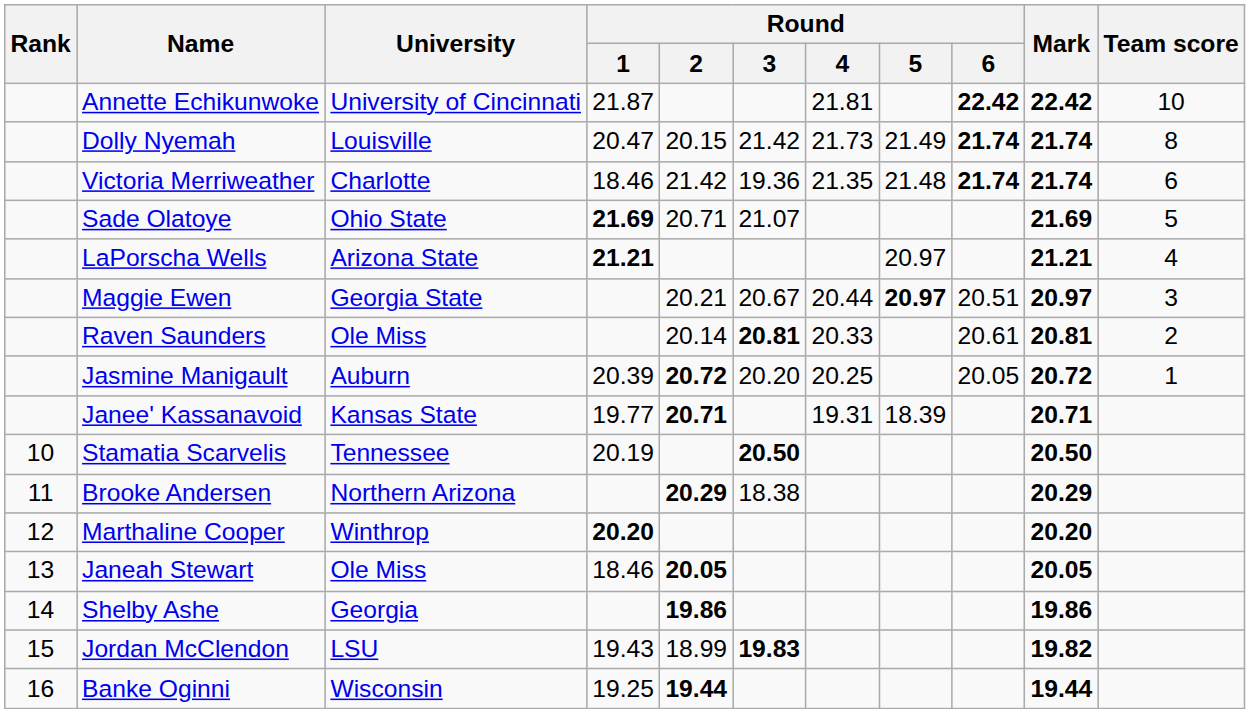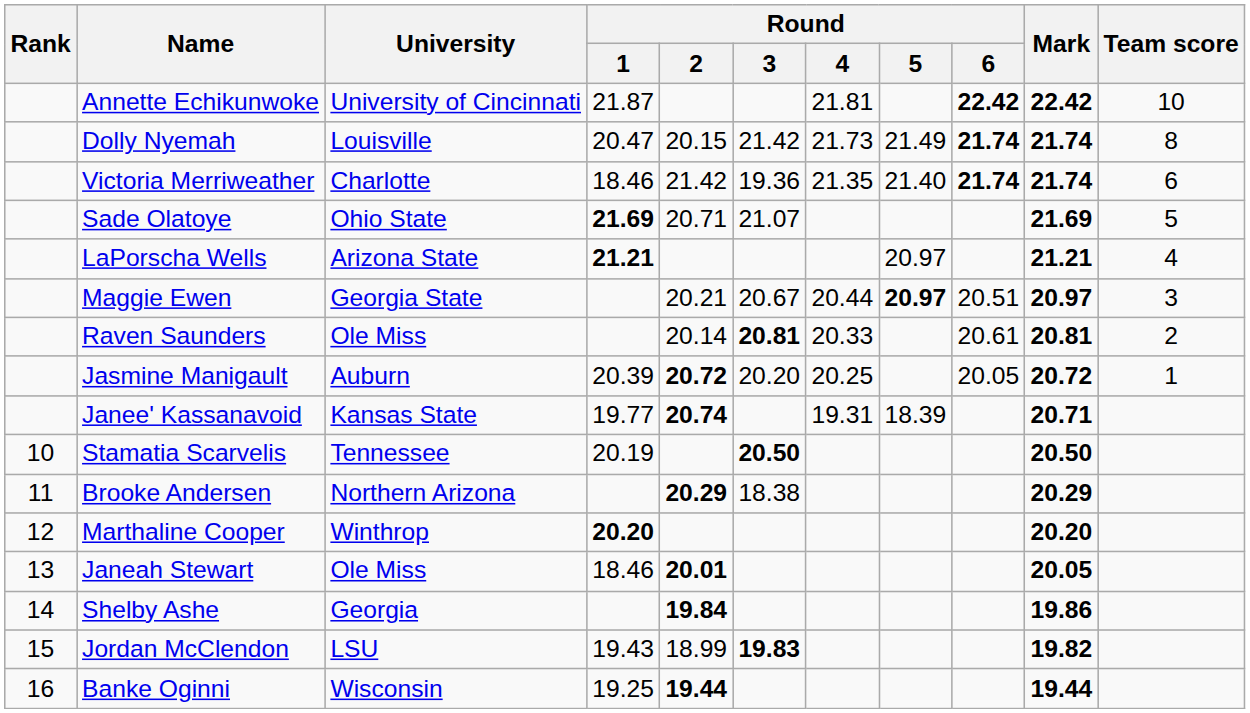 <table class="wikitable sortable" style="text-align:center">
 <tr>
 <th rowspan=2>Rank</th>
 <th rowspan=2>Name</th>
 <th rowspan=2>University</th>
 <th colspan=6>Round</th>
 <th rowspan=2>Mark</th>
 <th rowspan=2>Team score</th>
 </tr>
 <tr>
 <th>1</th>
 <th>2</th>
 <th>3</th>
 <th>4</th>
 <th>5</th>
 <th>6</th>
 </tr>
 <tr>
 <td></td>
 <td align=left><a href='#'>Annette Echikunwoke</a></td>
 <td align=left><a href='#'>University of Cincinnati</a></td>
 <td>21.87</td>
 <td></td>
 <td></td>
 <td>21.81</td>
 <td></td>
 <td><strong>22.42</strong></td>
 <td><strong>22.42</strong></td>
 <td>10</td>
 </tr>
 <tr>
 <td></td>
 <td align=left><a href='#'>Dolly Nyemah</a></td>
 <td align=left><a href='#'>Louisville</a></td>
 <td>20.47</td>
 <td>20.15</td>
 <td>21.42</td>
 <td>21.73</td>
 <td>21.49</td>
 <td><strong>21.74</strong></td>
 <td><strong>21.74</strong></td>
 <td>8</td>
 </tr>
 <tr>
 <td></td>
 <td align=left><a href='#'>Victoria Merriweather</a></td>
 <td align=left><a href='#'>Charlotte</a></td>
 <td>18.46</td>
 <td>21.42</td>
 <td>19.36</td>
 <td>21.35</td>
-<td>21.48</td>
+<td>21.40</td>
 <td><strong>21.74</strong></td>
 <td><strong>21.74</strong></td>
 <td>6</td>
 </tr>
 <tr>
 <td></td>
 <td align=left><a href='#'>Sade Olatoye</a></td>
 <td align=left><a href='#'>Ohio State</a></td>
 <td><strong>21.69</strong></td>
 <td>20.71</td>
 <td>21.07</td>
 <td></td>
 <td></td>
 <td></td>
 <td><strong>21.69</strong></td>
 <td>5</td>
 </tr>
 <tr>
 <td></td>
 <td align=left><a href='#'>LaPorscha Wells</a></td>
 <td align=left><a href='#'>Arizona State</a></td>
 <td><strong>21.21</strong></td>
 <td></td>
 <td></td>
 <td></td>
 <td>20.97</td>
 <td></td>
 <td><strong>21.21</strong></td>
 <td>4</td>
 </tr>
 <tr>
 <td></td>
 <td align=left><a href='#'>Maggie Ewen</a></td>
 <td align=left><a href='#'>Georgia State</a></td>
 <td></td>
 <td>20.21</td>
 <td>20.67</td>
 <td>20.44</td>
 <td><strong>20.97</strong></td>
 <td>20.51</td>
 <td><strong>20.97</strong></td>
 <td>3</td>
 </tr>
 <tr>
 <td></td>
 <td align=left><a href='#'>Raven Saunders</a></td>
 <td align=left><a href='#'>Ole Miss</a></td>
 <td></td>
 <td>20.14</td>
 <td><strong>20.81</strong></td>
 <td>20.33</td>
 <td></td>
 <td>20.61</td>
 <td><strong>20.81</strong></td>
 <td>2</td>
 </tr>
 <tr>
 <td></td>
 <td align=left><a href='#'>Jasmine Manigault</a></td>
 <td align=left><a href='#'>Auburn</a></td>
 <td>20.39</td>
 <td><strong>20.72</strong></td>
 <td>20.20</td>
 <td>20.25</td>
 <td></td>
 <td>20.05</td>
 <td><strong>20.72</strong></td>
 <td>1</td>
 </tr>
 <tr>
 <td></td>
 <td align=left><a href='#'>Janee' Kassanavoid</a></td>
 <td align=left><a href='#'>Kansas State</a></td>
 <td>19.77</td>
-<td><strong>20.71</strong></td>
+<td><strong>20.74</strong></td>
 <td></td>
 <td>19.31</td>
 <td>18.39</td>
 <td></td>
 <td><strong>20.71</strong></td>
 <td></td>
 </tr>
 <tr>
 <td>10</td>
 <td align=left><a href='#'>Stamatia Scarvelis</a></td>
 <td align=left><a href='#'>Tennessee</a></td>
 <td>20.19</td>
 <td></td>
 <td><strong>20.50</strong></td>
 <td></td>
 <td></td>
 <td></td>
 <td><strong>20.50</strong></td>
 <td></td>
 </tr>
 <tr>
 <td>11</td>
 <td align=left><a href='#'>Brooke Andersen</a></td>
 <td align=left><a href='#'>Northern Arizona</a></td>
 <td></td>
 <td><strong>20.29</strong></td>
 <td>18.38</td>
 <td></td>
 <td></td>
 <td></td>
 <td><strong>20.29</strong></td>
 <td></td>
 </tr>
 <tr>
 <td>12</td>
 <td align=left><a href='#'>Marthaline Cooper</a></td>
 <td align=left><a href='#'>Winthrop</a></td>
 <td><strong>20.20</strong></td>
 <td></td>
 <td></td>
 <td></td>
 <td></td>
 <td></td>
 <td><strong>20.20</strong></td>
 <td></td>
 </tr>
 <tr>
 <td>13</td>
 <td align=left><a href='#'>Janeah Stewart</a></td>
 <td align=left><a href='#'>Ole Miss</a></td>
 <td>18.46</td>
-<td><strong>20.05</strong></td>
+<td><strong>20.01</strong></td>
 <td></td>
 <td></td>
 <td></td>
 <td></td>
 <td><strong>20.05</strong></td>
 <td></td>
 </tr>
 <tr>
 <td>14</td>
 <td align=left><a href='#'>Shelby Ashe</a></td>
 <td align=left><a href='#'>Georgia</a></td>
 <td></td>
-<td><strong>19.86</strong></td>
+<td><strong>19.84</strong></td>
 <td></td>
 <td></td>
 <td></td>
 <td></td>
 <td><strong>19.86</strong></td>
 <td></td>
 </tr>
 <tr>
 <td>15</td>
 <td align=left><a href='#'>Jordan McClendon</a></td>
 <td align=left><a href='#'>LSU</a></td>
 <td>19.43</td>
 <td>18.99</td>
 <td><strong>19.83</strong></td>
 <td></td>
 <td></td>
 <td></td>
 <td><strong>19.82</strong></td>
 <td></td>
 </tr>
 <tr>
 <td>16</td>
 <td align=left><a href='#'>Banke Oginni</a></td>
 <td align=left><a href='#'>Wisconsin</a></td>
 <td>19.25</td>
 <td><strong>19.44</strong></td>
 <td></td>
 <td></td>
 <td></td>
 <td></td>
 <td><strong>19.44</strong></td>
 <td></td>
 </tr>
 </table>
